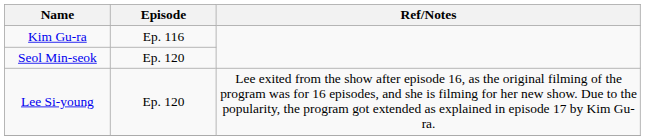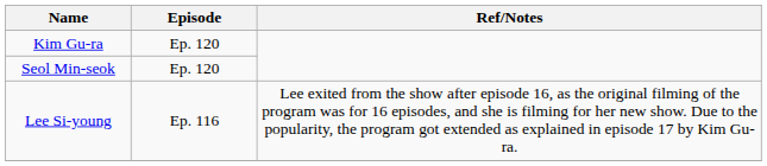 <table class=wikitable style=text-align:center;width:60%>
 <tr>
 <th width=10%>Name</th>
 <th width=10%>Episode</th>
 <th width=40%>Ref/Notes</th>
 </tr>
 <tr>
 <td><a href='#'>Kim Gu-ra</a></td>
-<td>Ep. 116</td>
+<td>Ep. 120</td>
 <td rowspan=2></td>
 </tr>
 <tr>
 <td><a href='#'>Seol Min-seok</a></td>
 <td>Ep. 120</td>
 </tr>
 <tr>
 <td><a href='#'>Lee Si-young</a></td>
-<td>Ep. 120</td>
+<td>Ep. 116</td>
 <td>Lee exited from the show after episode 16, as the original filming of the program was for 16 episodes, and she is filming for her new show. Due to the popularity, the program got extended as explained in episode 17 by Kim Gu-ra.</td>
 </tr>
 <tr>
 </tr>
 </table>
